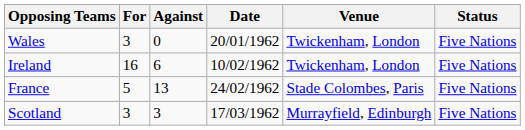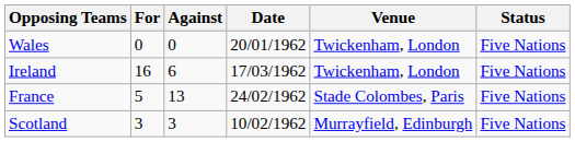 <table class="wikitable">
 <tr>
 <th>Opposing Teams</th>
 <th>For</th>
 <th>Against</th>
 <th>Date</th>
 <th>Venue</th>
 <th>Status</th>
 </tr>
 <tr>
 <td><a href='#'>Wales</a></td>
-<td>3</td>
+<td>0</td>
 <td>0</td>
 <td>20/01/1962</td>
 <td><a href='#'>Twickenham</a>, <a href='#'>London</a></td>
 <td><a href='#'>Five Nations</a></td>
 </tr>
 <tr>
 <td><a href='#'>Ireland</a></td>
 <td>16</td>
 <td>6</td>
-<td>10/02/1962</td>
+<td>17/03/1962</td>
 <td><a href='#'>Twickenham</a>, <a href='#'>London</a></td>
 <td><a href='#'>Five Nations</a></td>
 </tr>
 <tr>
 <td><a href='#'>France</a></td>
 <td>5</td>
 <td>13</td>
 <td>24/02/1962</td>
 <td><a href='#'>Stade Colombes</a>, <a href='#'>Paris</a></td>
 <td><a href='#'>Five Nations</a></td>
 </tr>
 <tr>
 <td><a href='#'>Scotland</a></td>
 <td>3</td>
 <td>3</td>
-<td>17/03/1962</td>
+<td>10/02/1962</td>
 <td><a href='#'>Murrayfield</a>, <a href='#'>Edinburgh</a></td>
 <td><a href='#'>Five Nations</a></td>
 </tr>
 </table>
